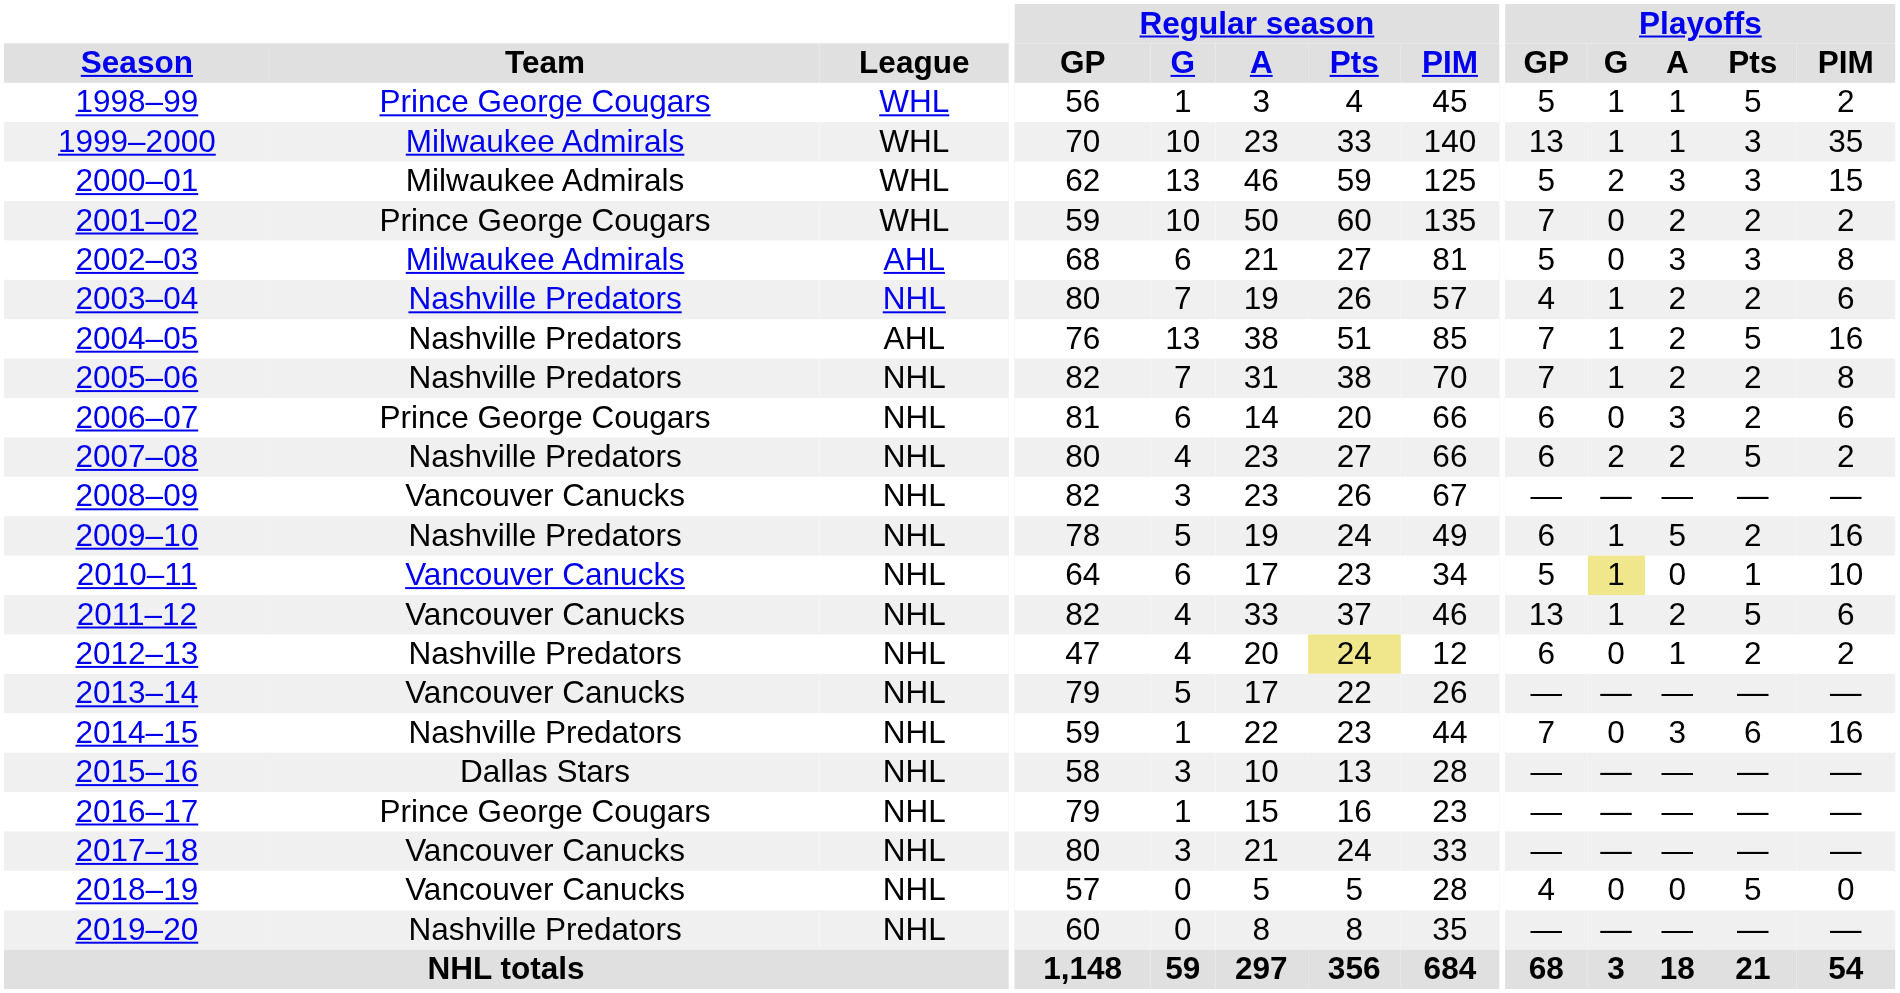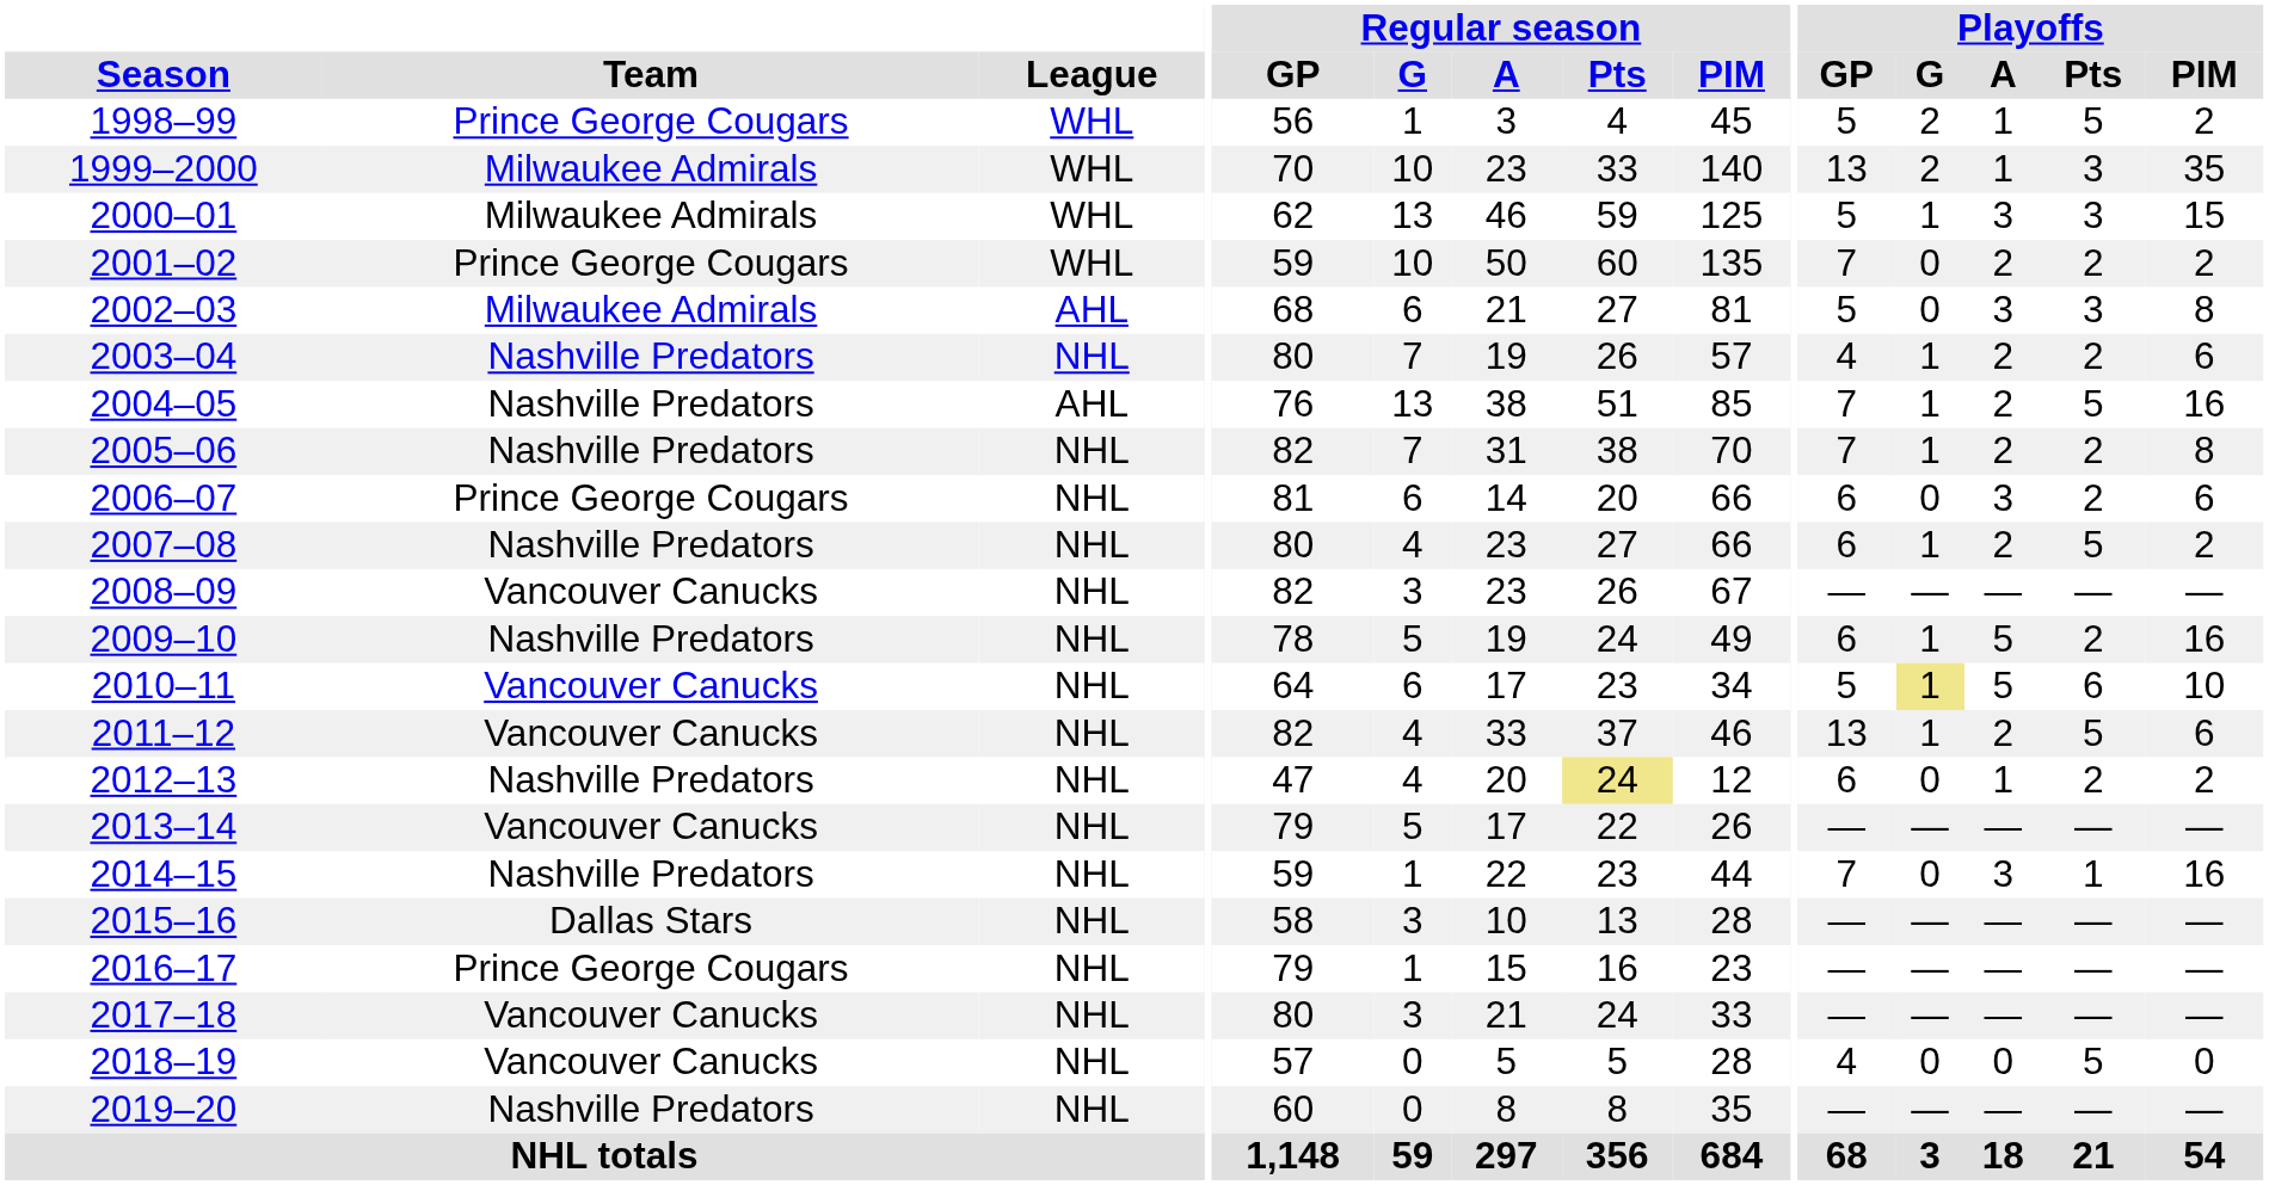 <table border="0" cellpadding="1" cellspacing="0" style="text-align:center; width:60em">
 <tr bgcolor="#e0e0e0">
 <th colspan="3" bgcolor="#ffffff"></th>
 <th rowspan="99" bgcolor="#ffffff"></th>
 <th colspan="5"><a href='#'>Regular season</a></th>
 <th rowspan="99" bgcolor="#ffffff"></th>
 <th colspan="5"><a href='#'>Playoffs</a></th>
 </tr>
 <tr bgcolor="#e0e0e0">
 <th><a href='#'>Season</a></th>
 <th>Team</th>
 <th>League</th>
 <th>GP</th>
 <th><a href='#'>G</a></th>
 <th><a href='#'>A</a></th>
 <th><a href='#'>Pts</a></th>
 <th><a href='#'>PIM</a></th>
 <th>GP</th>
 <th>G</th>
 <th>A</th>
 <th>Pts</th>
 <th>PIM</th>
 </tr>
 <tr>
 <td><a href='#'>1998–99</a></td>
 <td><a href='#'>Prince George Cougars</a></td>
 <td><a href='#'>WHL</a></td>
 <td>56</td>
 <td>1</td>
 <td>3</td>
 <td>4</td>
 <td>45</td>
 <td>5</td>
-<td>1</td>
+<td>2</td>
 <td>1</td>
 <td>5</td>
 <td>2</td>
 </tr>
 <tr bgcolor="#f0f0f0">
 <td><a href='#'>1999–2000</a></td>
 <td><a href='#'>Milwaukee Admirals</a></td>
 <td>WHL</td>
 <td>70</td>
 <td>10</td>
 <td>23</td>
 <td>33</td>
 <td>140</td>
 <td>13</td>
-<td>1</td>
+<td>2</td>
 <td>1</td>
 <td>3</td>
 <td>35</td>
 </tr>
 <tr>
 <td><a href='#'>2000–01</a></td>
 <td>Milwaukee Admirals</td>
 <td>WHL</td>
 <td>62</td>
 <td>13</td>
 <td>46</td>
 <td>59</td>
 <td>125</td>
 <td>5</td>
-<td>2</td>
+<td>1</td>
 <td>3</td>
 <td>3</td>
 <td>15</td>
 </tr>
 <tr bgcolor="#f0f0f0">
 <td><a href='#'>2001–02</a></td>
 <td>Prince George Cougars</td>
 <td>WHL</td>
 <td>59</td>
 <td>10</td>
 <td>50</td>
 <td>60</td>
 <td>135</td>
 <td>7</td>
 <td>0</td>
 <td>2</td>
 <td>2</td>
 <td>2</td>
 </tr>
 <tr>
 <td><a href='#'>2002–03</a></td>
 <td><a href='#'>Milwaukee Admirals</a></td>
 <td><a href='#'>AHL</a></td>
 <td>68</td>
 <td>6</td>
 <td>21</td>
 <td>27</td>
 <td>81</td>
 <td>5</td>
 <td>0</td>
 <td>3</td>
 <td>3</td>
 <td>8</td>
 </tr>
 <tr bgcolor="#f0f0f0">
 <td><a href='#'>2003–04</a></td>
 <td><a href='#'>Nashville Predators</a></td>
 <td><a href='#'>NHL</a></td>
 <td>80</td>
 <td>7</td>
 <td>19</td>
 <td>26</td>
 <td>57</td>
 <td>4</td>
 <td>1</td>
 <td>2</td>
 <td>2</td>
 <td>6</td>
 </tr>
 <tr>
 <td><a href='#'>2004–05</a></td>
 <td>Nashville Predators</td>
 <td>AHL</td>
 <td>76</td>
 <td>13</td>
 <td>38</td>
 <td>51</td>
 <td>85</td>
 <td>7</td>
 <td>1</td>
 <td>2</td>
 <td>5</td>
 <td>16</td>
 </tr>
 <tr bgcolor="#f0f0f0">
 <td><a href='#'>2005–06</a></td>
 <td>Nashville Predators</td>
 <td>NHL</td>
 <td>82</td>
 <td>7</td>
 <td>31</td>
 <td>38</td>
 <td>70</td>
 <td>7</td>
 <td>1</td>
 <td>2</td>
 <td>2</td>
 <td>8</td>
 </tr>
 <tr>
 <td><a href='#'>2006–07</a></td>
 <td>Prince George Cougars</td>
 <td>NHL</td>
 <td>81</td>
 <td>6</td>
 <td>14</td>
 <td>20</td>
 <td>66</td>
 <td>6</td>
 <td>0</td>
 <td>3</td>
 <td>2</td>
 <td>6</td>
 </tr>
 <tr bgcolor="#f0f0f0">
 <td><a href='#'>2007–08</a></td>
 <td>Nashville Predators</td>
 <td>NHL</td>
 <td>80</td>
 <td>4</td>
 <td>23</td>
 <td>27</td>
 <td>66</td>
 <td>6</td>
-<td>2</td>
+<td>1</td>
 <td>2</td>
 <td>5</td>
 <td>2</td>
 </tr>
 <tr>
 <td><a href='#'>2008–09</a></td>
 <td>Vancouver Canucks</td>
 <td>NHL</td>
 <td>82</td>
 <td>3</td>
 <td>23</td>
 <td>26</td>
 <td>67</td>
 <td>—</td>
 <td>—</td>
 <td>—</td>
 <td>—</td>
 <td>—</td>
 </tr>
 <tr bgcolor="#f0f0f0">
 <td><a href='#'>2009–10</a></td>
 <td>Nashville Predators</td>
 <td>NHL</td>
 <td>78</td>
 <td>5</td>
 <td>19</td>
 <td>24</td>
 <td>49</td>
 <td>6</td>
 <td>1</td>
 <td>5</td>
 <td>2</td>
 <td>16</td>
 </tr>
 <tr>
 <td><a href='#'>2010–11</a></td>
 <td><a href='#'>Vancouver Canucks</a></td>
 <td>NHL</td>
 <td>64</td>
 <td>6</td>
 <td>17</td>
 <td>23</td>
 <td>34</td>
 <td>5</td>
 <td style="background: khaki;">1</td>
-<td>0</td>
-<td>1</td>
+<td>5</td>
+<td>6</td>
 <td>10</td>
 </tr>
 <tr bgcolor="#f0f0f0">
 <td><a href='#'>2011–12</a></td>
 <td>Vancouver Canucks</td>
 <td>NHL</td>
 <td>82</td>
 <td>4</td>
 <td>33</td>
 <td>37</td>
 <td>46</td>
 <td>13</td>
 <td>1</td>
 <td>2</td>
 <td>5</td>
 <td>6</td>
 </tr>
 <tr>
 <td><a href='#'>2012–13</a></td>
 <td>Nashville Predators</td>
 <td>NHL</td>
 <td>47</td>
 <td>4</td>
 <td>20</td>
 <td style="background: khaki;">24</td>
 <td>12</td>
 <td>6</td>
 <td>0</td>
 <td>1</td>
 <td>2</td>
 <td>2</td>
 </tr>
 <tr bgcolor="#f0f0f0">
 <td><a href='#'>2013–14</a></td>
 <td>Vancouver Canucks</td>
 <td>NHL</td>
 <td>79</td>
 <td>5</td>
 <td>17</td>
 <td>22</td>
 <td>26</td>
 <td>—</td>
 <td>—</td>
 <td>—</td>
 <td>—</td>
 <td>—</td>
 </tr>
 <tr>
 <td><a href='#'>2014–15</a></td>
 <td>Nashville Predators</td>
 <td>NHL</td>
 <td>59</td>
 <td>1</td>
 <td>22</td>
 <td>23</td>
 <td>44</td>
 <td>7</td>
 <td>0</td>
 <td>3</td>
-<td>6</td>
+<td>1</td>
 <td>16</td>
 </tr>
 <tr bgcolor="#f0f0f0">
 <td><a href='#'>2015–16</a></td>
 <td>Dallas Stars</td>
 <td>NHL</td>
 <td>58</td>
 <td>3</td>
 <td>10</td>
 <td>13</td>
 <td>28</td>
 <td>—</td>
 <td>—</td>
 <td>—</td>
 <td>—</td>
 <td>—</td>
 </tr>
 <tr>
 <td><a href='#'>2016–17</a></td>
 <td>Prince George Cougars</td>
 <td>NHL</td>
 <td>79</td>
 <td>1</td>
 <td>15</td>
 <td>16</td>
 <td>23</td>
 <td>—</td>
 <td>—</td>
 <td>—</td>
 <td>—</td>
 <td>—</td>
 </tr>
 <tr bgcolor="#f0f0f0">
 <td><a href='#'>2017–18</a></td>
 <td>Vancouver Canucks</td>
 <td>NHL</td>
 <td>80</td>
 <td>3</td>
 <td>21</td>
 <td>24</td>
 <td>33</td>
 <td>—</td>
 <td>—</td>
 <td>—</td>
 <td>—</td>
 <td>—</td>
 </tr>
 <tr>
 <td><a href='#'>2018–19</a></td>
 <td>Vancouver Canucks</td>
 <td>NHL</td>
 <td>57</td>
 <td>0</td>
 <td>5</td>
 <td>5</td>
 <td>28</td>
 <td>4</td>
 <td>0</td>
 <td>0</td>
 <td>5</td>
 <td>0</td>
 </tr>
 <tr bgcolor="#f0f0f0">
 <td><a href='#'>2019–20</a></td>
 <td>Nashville Predators</td>
 <td>NHL</td>
 <td>60</td>
 <td>0</td>
 <td>8</td>
 <td>8</td>
 <td>35</td>
 <td>—</td>
 <td>—</td>
 <td>—</td>
 <td>—</td>
 <td>—</td>
 </tr>
 <tr bgcolor="#e0e0e0">
 <th colspan="3">NHL totals</th>
 <th>1,148</th>
 <th>59</th>
 <th>297</th>
 <th>356</th>
 <th>684</th>
 <th>68</th>
 <th>3</th>
 <th>18</th>
 <th>21</th>
 <th>54</th>
 </tr>
 </table>
